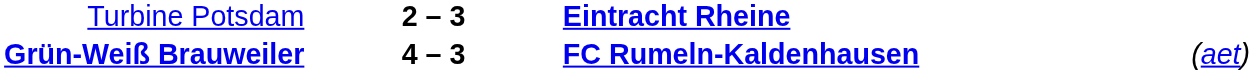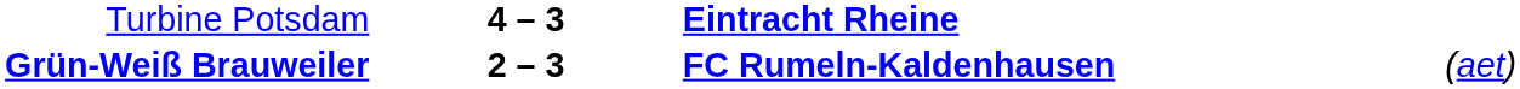 <table width=100% cellspacing=1>
 <tr>
 <th width=25%></th>
 <th width=10%></th>
 <th width=25%></th>
 <th></th>
 </tr>
 <tr style=font-size:90%>
 <td align=right><a href='#'>Turbine Potsdam</a></td>
-<td align=center><strong>2 – 3</strong></td>
+<td align=center><strong>4 – 3</strong></td>
 <td><strong><a href='#'>Eintracht Rheine</a></strong></td>
 </tr>
 <tr style=font-size:90%>
 <td align=right><strong><a href='#'>Grün-Weiß Brauweiler</a></strong></td>
-<td align=center><strong>4 – 3</strong></td>
+<td align=center><strong>2 – 3</strong></td>
 <td><strong><a href='#'>FC Rumeln-Kaldenhausen</a></strong></td>
 <td><em>(<a href='#'>aet</a>)</em></td>
 </tr>
 </table>
